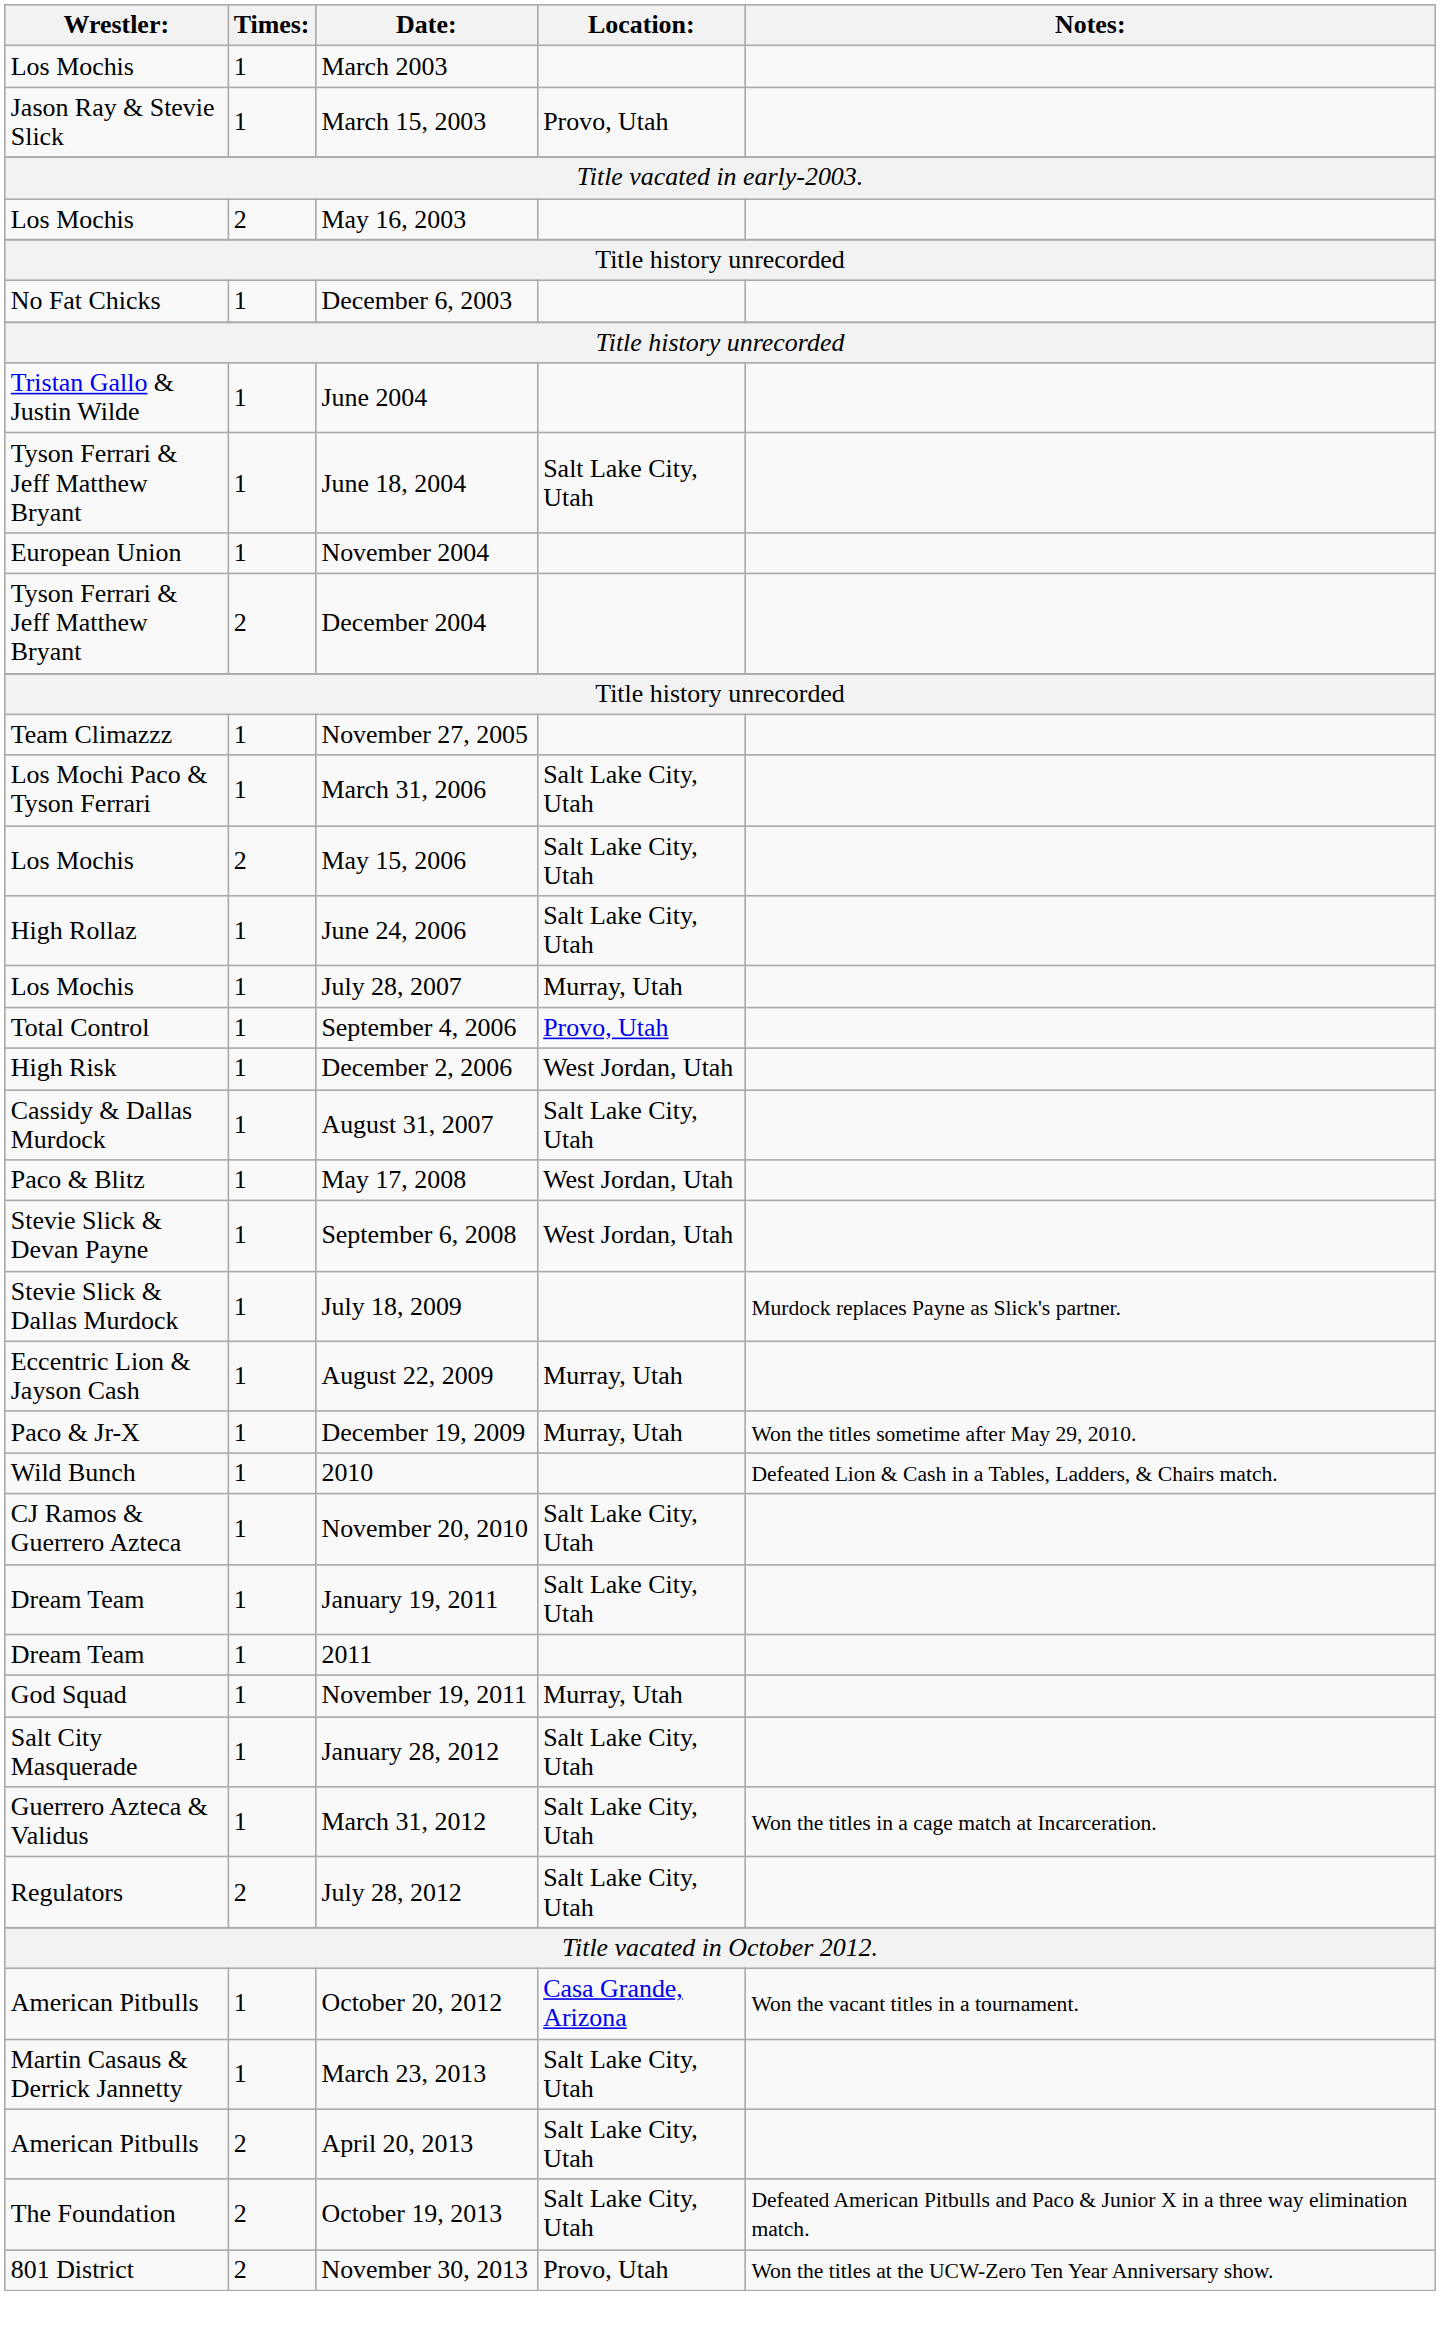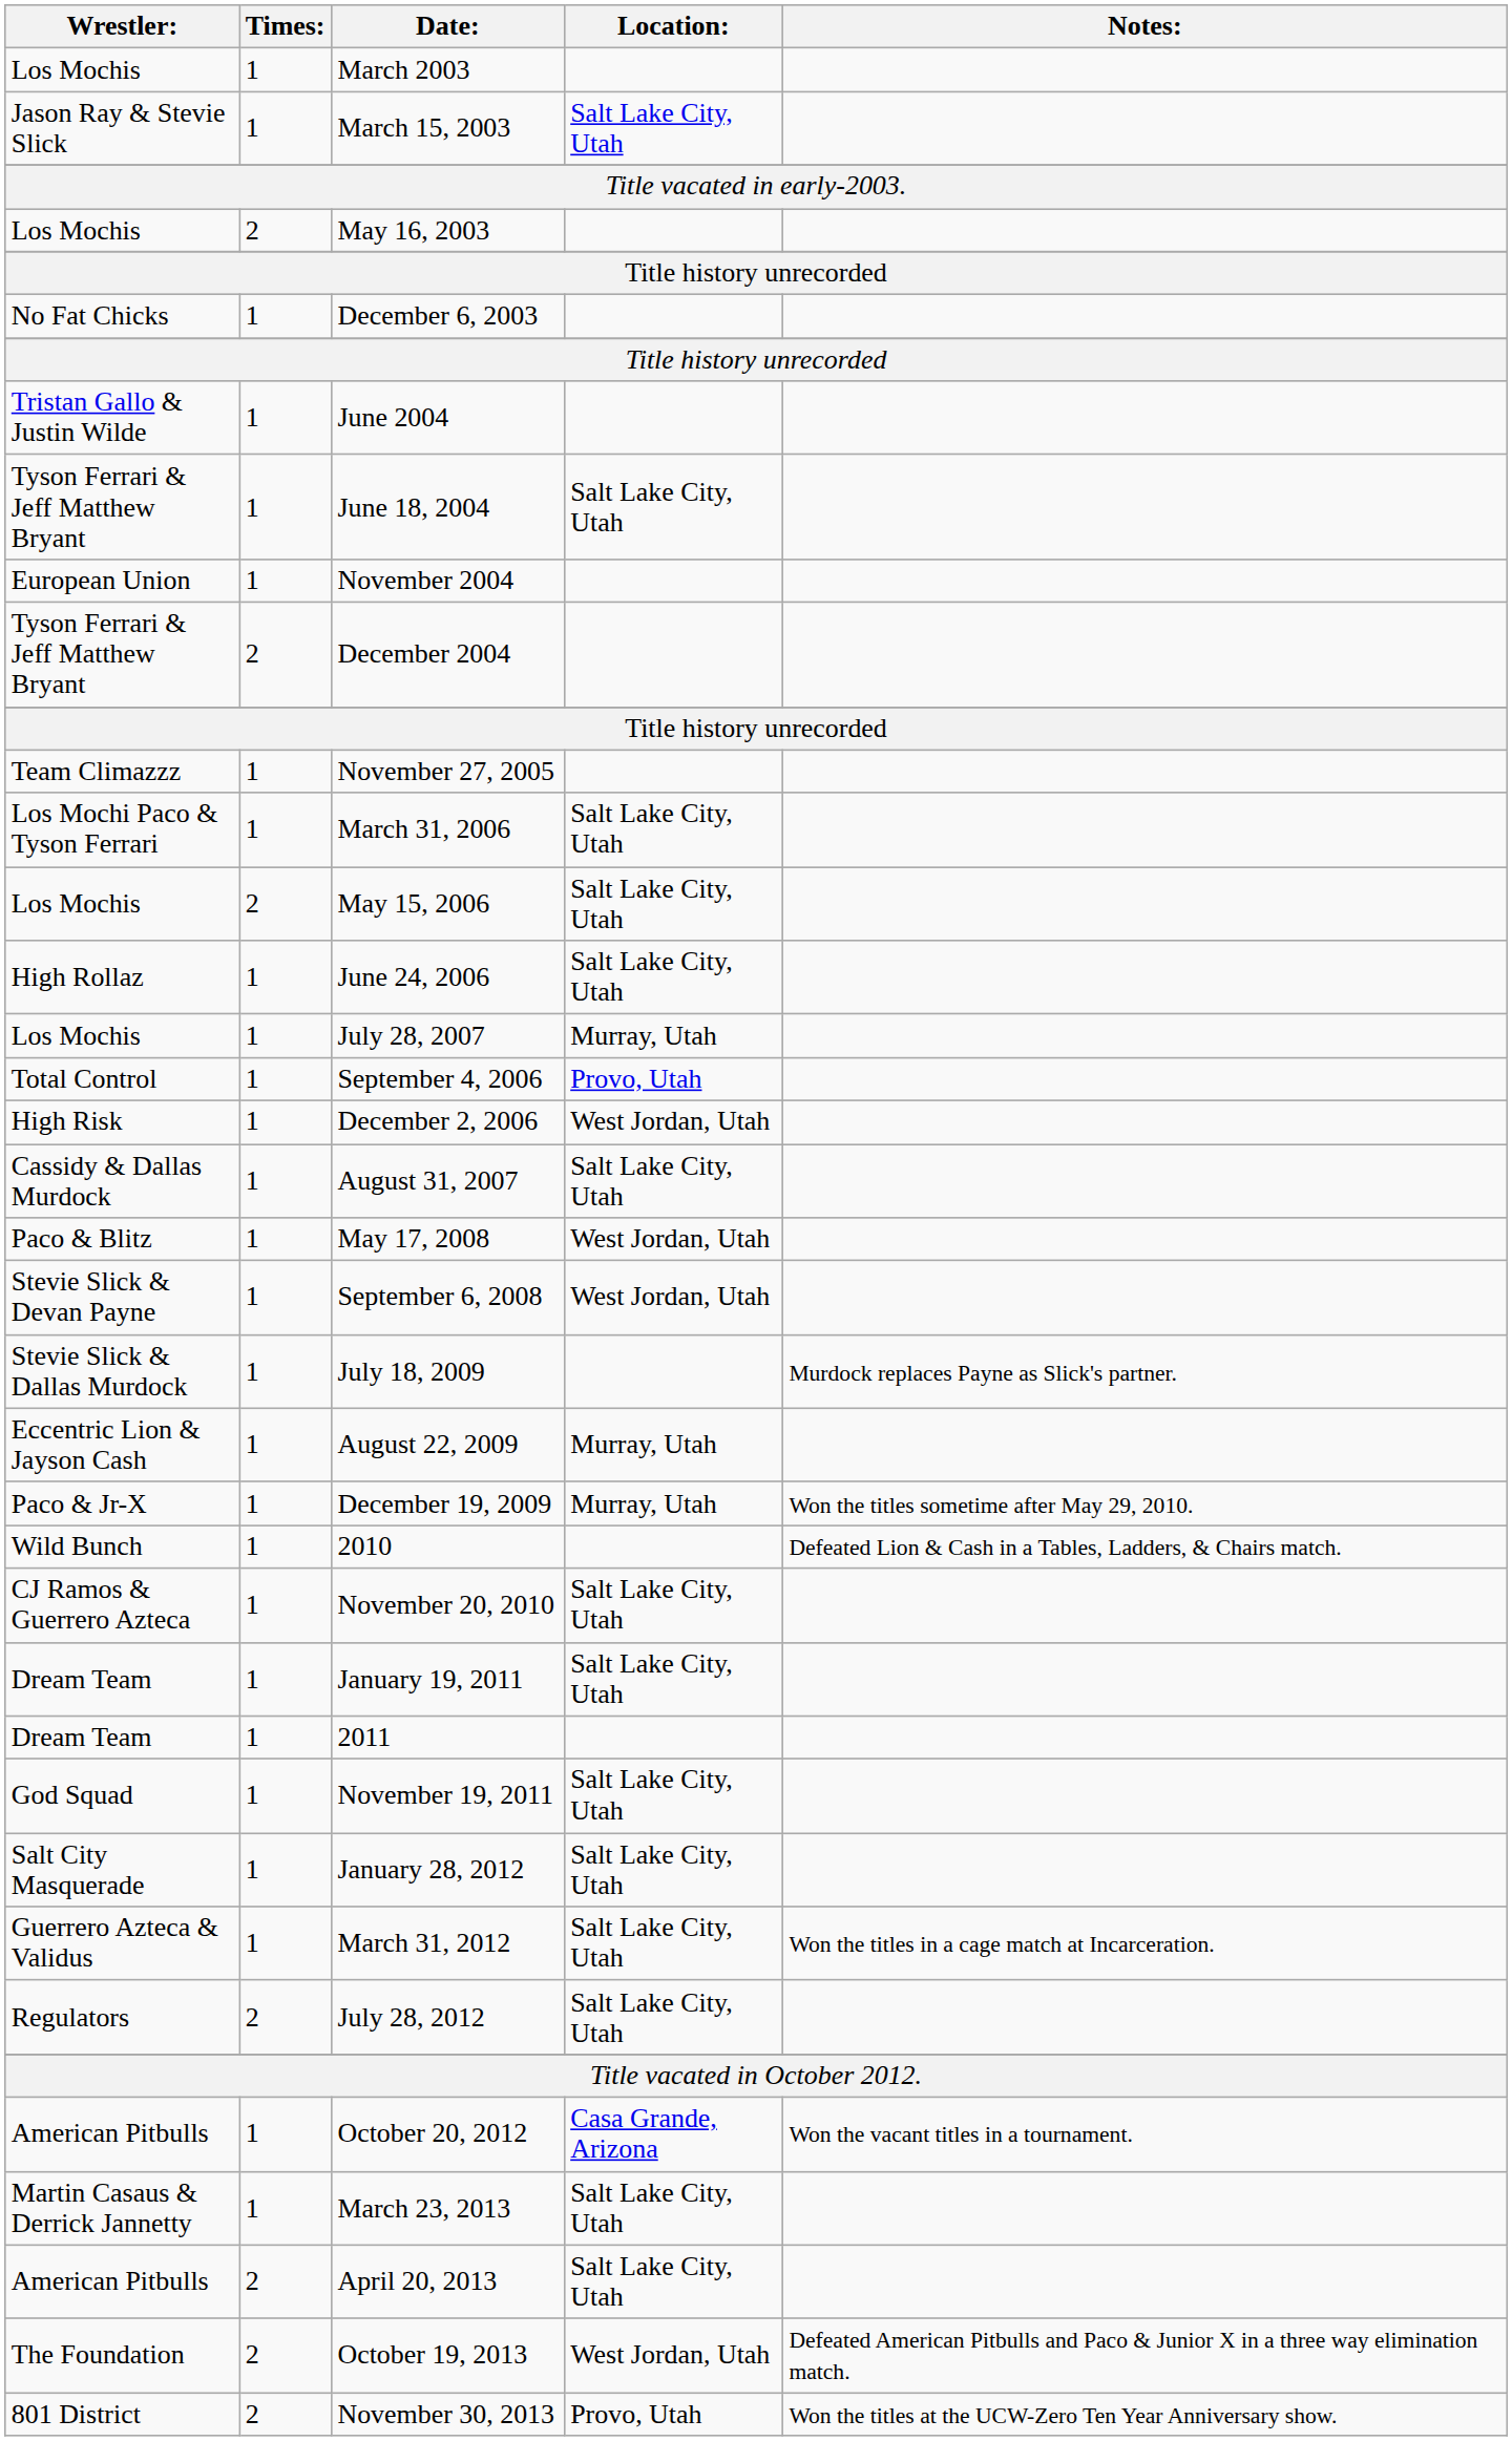 <table class="wikitable" width=100%>
 <tr>
 <th width=16%>Wrestler:</th>
 <th width=1%>Times:</th>
 <th width=16%>Date:</th>
 <th width=15%>Location:</th>
 <th width=51%>Notes:</th>
 </tr>
 <tr>
 <td>Los Mochis<br></td>
 <td>1</td>
 <td>March 2003</td>
 <td></td>
 <td></td>
 </tr>
 <tr>
 <td>Jason Ray & Stevie Slick</td>
 <td>1</td>
 <td>March 15, 2003</td>
-<td>Provo, Utah</td>
+<td><a href='#'>Salt Lake City, Utah</a></td>
 <td></td>
 </tr>
 <tr>
 </tr>
 <tr style="background: #f2f2f2;">
 <td colspan="5" align=center><em>Title vacated in early-2003.<strong></td>
 </tr>
 <tr>
 <td>Los Mochis<br></td>
 <td>2</td>
 <td>May 16, 2003</td>
 <td></td>
 <td></td>
 </tr>
 <tr>
 </tr>
 <tr style="background: #f2f2f2;">
 <td colspan="5" align=center></em>Title history unrecorded</strong></td>
 </tr>
 <tr>
 <td>No Fat Chicks<br></td>
 <td>1</td>
 <td>December 6, 2003</td>
 <td></td>
 <td></td>
 </tr>
 <tr>
 </tr>
 <tr style="background: #f2f2f2;">
 <td colspan="5" align=center><em>Title history unrecorded<strong></td>
 </tr>
 <tr>
 <td><a href='#'>Tristan Gallo</a> & Justin Wilde</td>
 <td>1</td>
 <td>June 2004</td>
 <td></td>
 <td></td>
 </tr>
 <tr>
 <td>Tyson Ferrari & Jeff Matthew Bryant</td>
 <td>1</td>
 <td>June 18, 2004</td>
 <td>Salt Lake City, Utah</td>
 <td></td>
 </tr>
 <tr>
 <td>European Union<br></td>
 <td>1</td>
 <td>November 2004</td>
 <td></td>
 <td></td>
 </tr>
 <tr>
 <td>Tyson Ferrari & Jeff Matthew Bryant</td>
 <td>2</td>
 <td>December 2004</td>
 <td></td>
 <td></td>
 </tr>
 <tr>
 </tr>
 <tr style="background: #f2f2f2;">
 <td colspan="5" align=center></em>Title history unrecorded</strong></td>
 </tr>
 <tr>
 <td>Team Climazzz<br></td>
 <td>1</td>
 <td>November 27, 2005</td>
 <td></td>
 <td></td>
 </tr>
 <tr>
 <td>Los Mochi Paco & Tyson Ferrari</td>
 <td>1</td>
 <td>March 31, 2006</td>
 <td>Salt Lake City, Utah</td>
 <td></td>
 </tr>
 <tr>
 <td>Los Mochis<br></td>
 <td>2</td>
 <td>May 15, 2006</td>
 <td>Salt Lake City, Utah</td>
 <td></td>
 </tr>
 <tr>
 <td>High Rollaz<br></td>
 <td>1</td>
 <td>June 24, 2006</td>
 <td>Salt Lake City, Utah</td>
 <td></td>
 </tr>
 <tr>
 <td>Los Mochis<br></td>
 <td>1</td>
 <td>July 28, 2007</td>
 <td>Murray, Utah</td>
 <td></td>
 </tr>
 <tr>
 <td>Total Control<br></td>
 <td>1</td>
 <td>September 4, 2006</td>
 <td><a href='#'>Provo, Utah</a></td>
 <td></td>
 </tr>
 <tr>
 <td>High Risk<br></td>
 <td>1</td>
 <td>December 2, 2006</td>
 <td>West Jordan, Utah</td>
 <td></td>
 </tr>
 <tr>
 <td>Cassidy & Dallas Murdock</td>
 <td>1</td>
 <td>August 31, 2007</td>
 <td>Salt Lake City, Utah</td>
 <td></td>
 </tr>
 <tr>
 <td>Paco & Blitz</td>
 <td>1</td>
 <td>May 17, 2008</td>
 <td>West Jordan, Utah</td>
 <td></td>
 </tr>
 <tr>
 <td>Stevie Slick & Devan Payne</td>
 <td>1</td>
 <td>September 6, 2008</td>
 <td>West Jordan, Utah</td>
 <td></td>
 </tr>
 <tr>
 <td>Stevie Slick & Dallas Murdock</td>
 <td>1</td>
 <td>July 18, 2009</td>
 <td></td>
 <td><small>Murdock replaces Payne as Slick's partner.</small></td>
 </tr>
 <tr>
 <td>Eccentric Lion & Jayson Cash</td>
 <td>1</td>
 <td>August 22, 2009</td>
 <td>Murray, Utah</td>
 <td></td>
 </tr>
 <tr>
 <td>Paco & Jr-X</td>
 <td>1</td>
 <td>December 19, 2009</td>
 <td>Murray, Utah</td>
 <td><small>Won the titles sometime after May 29, 2010.</small></td>
 </tr>
 <tr>
 <td>Wild Bunch<br></td>
 <td>1</td>
 <td>2010</td>
 <td></td>
 <td><small>Defeated Lion & Cash in a Tables, Ladders, & Chairs match.</small></td>
 </tr>
 <tr>
 <td>CJ Ramos & Guerrero Azteca</td>
 <td>1</td>
 <td>November 20, 2010</td>
 <td>Salt Lake City, Utah</td>
 <td></td>
 </tr>
 <tr>
 <td>Dream Team<br></td>
 <td>1</td>
 <td>January 19, 2011</td>
 <td>Salt Lake City, Utah</td>
 <td></td>
 </tr>
 <tr>
 <td>Dream Team<br></td>
 <td>1</td>
 <td>2011</td>
 <td></td>
 <td></td>
 </tr>
 <tr>
 <td>God Squad<br></td>
 <td>1</td>
 <td>November 19, 2011</td>
-<td>Murray, Utah</td>
+<td>Salt Lake City, Utah</td>
 <td></td>
 </tr>
 <tr>
 <td>Salt City Masquerade<br></td>
 <td>1</td>
 <td>January 28, 2012</td>
 <td>Salt Lake City, Utah</td>
 <td></td>
 </tr>
 <tr>
 <td>Guerrero Azteca & Validus</td>
 <td>1</td>
 <td>March 31, 2012</td>
 <td>Salt Lake City, Utah</td>
 <td><small>Won the titles in a cage match at Incarceration.</small></td>
 </tr>
 <tr>
 <td>Regulators<br></td>
 <td>2</td>
 <td>July 28, 2012</td>
 <td>Salt Lake City, Utah</td>
 <td></td>
 </tr>
 <tr>
 </tr>
 <tr style="background: #f2f2f2;">
 <td colspan="5" align=center><em>Title vacated in October 2012.</em></td>
 </tr>
 <tr>
 <td>American Pitbulls<br></td>
 <td>1</td>
 <td>October 20, 2012</td>
 <td><a href='#'>Casa Grande, Arizona</a></td>
 <td><small>Won the vacant titles in a tournament.</small></td>
 </tr>
 <tr>
 <td>Martin Casaus & Derrick Jannetty</td>
 <td>1</td>
 <td>March 23, 2013</td>
 <td>Salt Lake City, Utah</td>
 <td></td>
 </tr>
 <tr>
 <td>American Pitbulls</td>
 <td>2</td>
 <td>April 20, 2013</td>
 <td>Salt Lake City, Utah</td>
 <td></td>
 </tr>
 <tr>
 <td>The Foundation<br></td>
 <td>2</td>
 <td>October 19, 2013</td>
-<td>Salt Lake City, Utah</td>
+<td>West Jordan, Utah</td>
 <td><small>Defeated American Pitbulls and Paco & Junior X in a three way elimination match.</small></td>
 </tr>
 <tr>
 <td>801 District<br></td>
 <td>2</td>
 <td>November 30, 2013</td>
 <td>Provo, Utah</td>
 <td><small>Won the titles at the UCW-Zero Ten Year Anniversary show.</small></td>
 </tr>
 </table>
